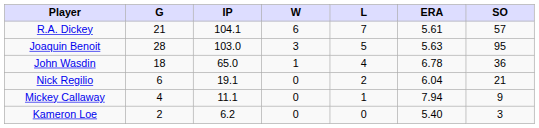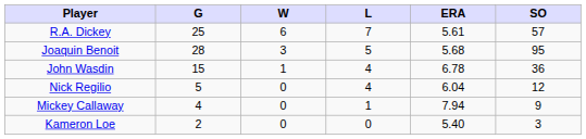 <table class="wikitable sortable">
 <tr>
 <th style="background:#ddf; width:16%;">Player</th>
 <th style="background:#ddf; width:9%;">G</th>
-<th style="background:#ddf; width:9%;">IP</th>
 <th style="background:#ddf; width:9%;">W</th>
 <th style="background:#ddf; width:9%;">L</th>
 <th style="background:#ddf; width:9%;">ERA</th>
 <th style="background:#ddf; width:9%;">SO</th>
 </tr>
 <tr align=center>
 <td><a href='#'>R.A. Dickey</a></td>
-<td>21</td>
-<td>104.1</td>
+<td>25</td>
 <td>6</td>
 <td>7</td>
 <td>5.61</td>
 <td>57</td>
 </tr>
 <tr align=center>
 <td><a href='#'>Joaquin Benoit</a></td>
 <td>28</td>
-<td>103.0</td>
 <td>3</td>
 <td>5</td>
-<td>5.63</td>
+<td>5.68</td>
 <td>95</td>
 </tr>
 <tr align=center>
 <td><a href='#'>John Wasdin</a></td>
-<td>18</td>
-<td>65.0</td>
+<td>15</td>
 <td>1</td>
 <td>4</td>
 <td>6.78</td>
 <td>36</td>
 </tr>
 <tr align=center>
 <td><a href='#'>Nick Regilio</a></td>
-<td>6</td>
-<td>19.1</td>
+<td>5</td>
 <td>0</td>
-<td>2</td>
+<td>4</td>
 <td>6.04</td>
-<td>21</td>
+<td>12</td>
 </tr>
 <tr align=center>
 <td><a href='#'>Mickey Callaway</a></td>
 <td>4</td>
-<td>11.1</td>
 <td>0</td>
 <td>1</td>
 <td>7.94</td>
 <td>9</td>
 </tr>
 <tr align=center>
 <td><a href='#'>Kameron Loe</a></td>
 <td>2</td>
-<td>6.2</td>
 <td>0</td>
 <td>0</td>
 <td>5.40</td>
 <td>3</td>
 </tr>
 </table>
